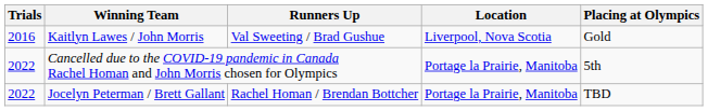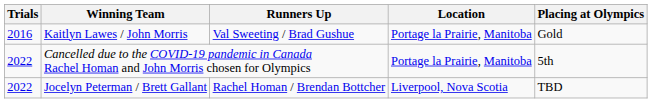 <table class="wikitable">
 <tr>
 <th scope="col">Trials</th>
 <th scope="col">Winning Team</th>
 <th scope="col">Runners Up</th>
 <th scope="col">Location</th>
 <th scope="col">Placing at Olympics</th>
 </tr>
 <tr>
 <td><a href='#'>2016</a></td>
 <td> <a href='#'>Kaitlyn Lawes</a> /  <a href='#'>John Morris</a></td>
 <td> <a href='#'>Val Sweeting</a> /  <a href='#'>Brad Gushue</a></td>
-<td><a href='#'>Liverpool, Nova Scotia</a></td>
+<td><a href='#'>Portage la Prairie</a>, <a href='#'>Manitoba</a></td>
 <td> Gold</td>
 </tr>
 <tr>
 <td><a href='#'>2022</a></td>
 <td colspan="2"><em>Cancelled due to the <a href='#'>COVID-19 pandemic in Canada</a></em> <br>  <a href='#'>Rachel Homan</a> and <a href='#'>John Morris</a> chosen for Olympics</td>
 <td><a href='#'>Portage la Prairie</a>, <a href='#'>Manitoba</a></td>
 <td>5th</td>
 </tr>
 <tr>
 <td><a href='#'>2022</a></td>
 <td> <a href='#'>Jocelyn Peterman</a> / <a href='#'>Brett Gallant</a></td>
 <td> <a href='#'>Rachel Homan</a> / <a href='#'>Brendan Bottcher</a></td>
-<td><a href='#'>Portage la Prairie</a>, <a href='#'>Manitoba</a></td>
+<td><a href='#'>Liverpool, Nova Scotia</a></td>
 <td>TBD</td>
 </tr>
 </table>
